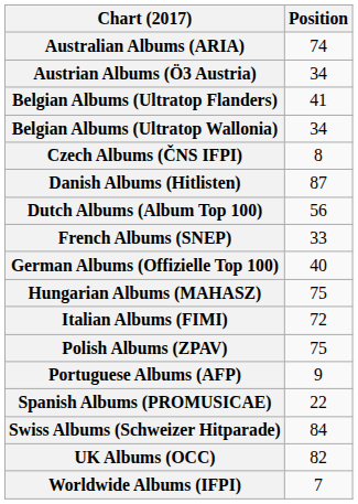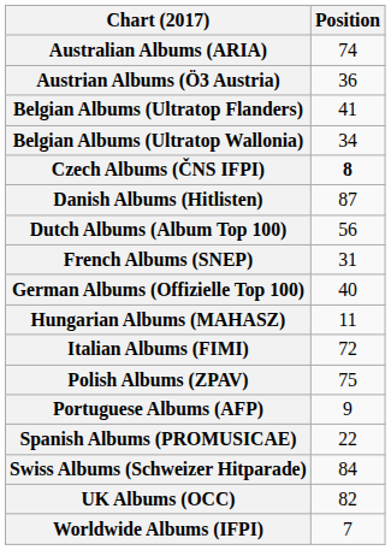 <table class="wikitable sortable plainrowheaders" style="text-align:center">
 <tr>
 <th scope="col">Chart (2017)</th>
 <th scope="col">Position</th>
 </tr>
 <tr>
 <th scope="row">Australian Albums (ARIA)</th>
 <td>74</td>
 </tr>
 <tr>
 <th scope="row">Austrian Albums (Ö3 Austria)</th>
-<td>34</td>
+<td>36</td>
 </tr>
 <tr>
 <th scope="row">Belgian Albums (Ultratop Flanders)</th>
 <td>41</td>
 </tr>
 <tr>
 <th scope="row">Belgian Albums (Ultratop Wallonia)</th>
 <td>34</td>
 </tr>
 <tr>
 <th scope="row">Czech Albums (ČNS IFPI)</th>
-<td>8</td>
+<td><strong>8</strong></td>
 </tr>
 <tr>
 <th scope="row">Danish Albums (Hitlisten)</th>
 <td>87</td>
 </tr>
 <tr>
 <th scope="row">Dutch Albums (Album Top 100)</th>
 <td>56</td>
 </tr>
 <tr>
 <th scope="row">French Albums (SNEP)</th>
-<td>33</td>
+<td>31</td>
 </tr>
 <tr>
 <th scope="row">German Albums (Offizielle Top 100)</th>
 <td>40</td>
 </tr>
 <tr>
 <th scope="row">Hungarian Albums (MAHASZ)</th>
-<td>75</td>
+<td>11</td>
 </tr>
 <tr>
 <th scope="row">Italian Albums (FIMI)</th>
 <td>72</td>
 </tr>
 <tr>
 <th scope="row">Polish Albums (ZPAV)</th>
 <td>75</td>
 </tr>
 <tr>
 <th scope="row">Portuguese Albums (AFP)</th>
 <td>9</td>
 </tr>
 <tr>
 <th scope="row">Spanish Albums (PROMUSICAE)</th>
 <td>22</td>
 </tr>
 <tr>
 <th scope="row">Swiss Albums (Schweizer Hitparade)</th>
 <td>84</td>
 </tr>
 <tr>
 <th scope="row">UK Albums (OCC)</th>
 <td>82</td>
 </tr>
 <tr>
 <th scope="row">Worldwide Albums (IFPI)</th>
 <td>7</td>
 </tr>
 </table>
